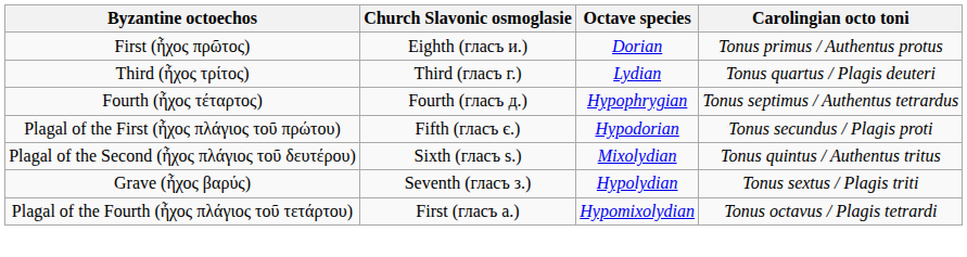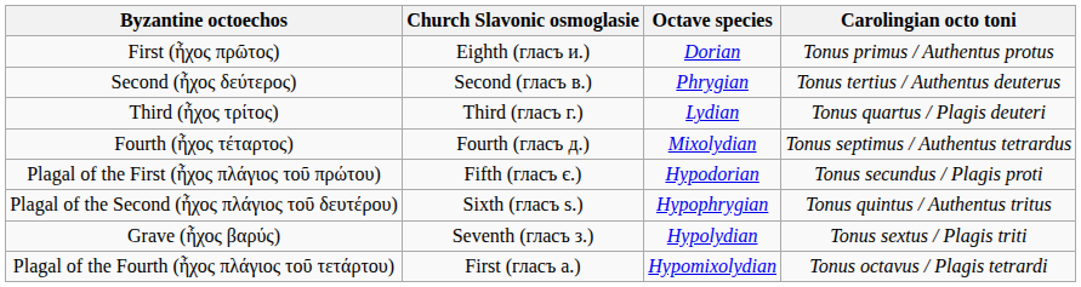 <table class="wikitable" style=" text-align: center; vertical-align: middle;">
 <tr>
 <th>Byzantine octoechos</th>
 <th>Church Slavonic osmoglasie</th>
 <th>Octave species</th>
 <th>Carolingian octo toni</th>
 </tr>
 <tr>
 <td>First (ἦχος πρῶτος)</td>
 <td>Eighth (гласъ и.)</td>
 <td><em><a href='#'>Dorian</a></em></td>
 <td><em>Tonus primus / Authentus protus</em></td>
 </tr>
 <tr>
+<td>Second (ἦχος δεύτερος)</td>
+<td>Second (гласъ в.)</td>
+<td><em><a href='#'>Phrygian</a></em></td>
+<td><em>Tonus tertius / Authentus deuterus</em></td>
+</tr>
+<tr>
 <td>Third (ἦχος τρίτος)</td>
 <td>Third (гласъ г.)</td>
 <td><em><a href='#'>Lydian</a></em></td>
 <td><em>Tonus quartus / Plagis deuteri</em></td>
 </tr>
 <tr>
 <td>Fourth (ἦχος τέταρτος)</td>
 <td>Fourth (гласъ д.)</td>
-<td><em><a href='#'>Hypophrygian</a></em></td>
+<td><em><a href='#'>Mixolydian</a></em></td>
 <td><em>Tonus septimus / Authentus tetrardus</em></td>
 </tr>
 <tr>
 <td>Plagal of the First (ἦχος πλάγιος τοῦ πρώτου)</td>
 <td>Fifth (гласъ є.)</td>
 <td><em><a href='#'>Hypodorian</a></em></td>
 <td><em>Tonus secundus / Plagis proti</em></td>
 </tr>
 <tr>
 <td>Plagal of the Second (ἦχος πλάγιος τοῦ δευτέρου)</td>
 <td>Sixth (гласъ ѕ.)</td>
-<td><em><a href='#'>Mixolydian</a></em></td>
+<td><em><a href='#'>Hypophrygian</a></em></td>
 <td><em>Tonus quintus / Authentus tritus</em></td>
 </tr>
 <tr>
 <td>Grave (ἦχος βαρύς)</td>
 <td>Seventh (гласъ з.)</td>
 <td><em><a href='#'>Hypolydian</a></em></td>
 <td><em>Tonus sextus / Plagis triti</em></td>
 </tr>
 <tr>
 <td>Plagal of the Fourth (ἦχος πλάγιος τοῦ τετάρτου)</td>
 <td>First (гласъ а.)</td>
 <td><em><a href='#'>Hypomixolydian</a></em></td>
 <td><em>Tonus octavus / Plagis tetrardi</em></td>
 </tr>
 </table>
